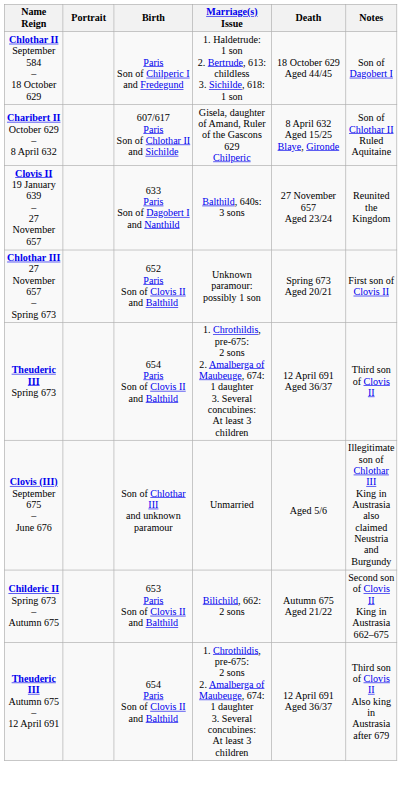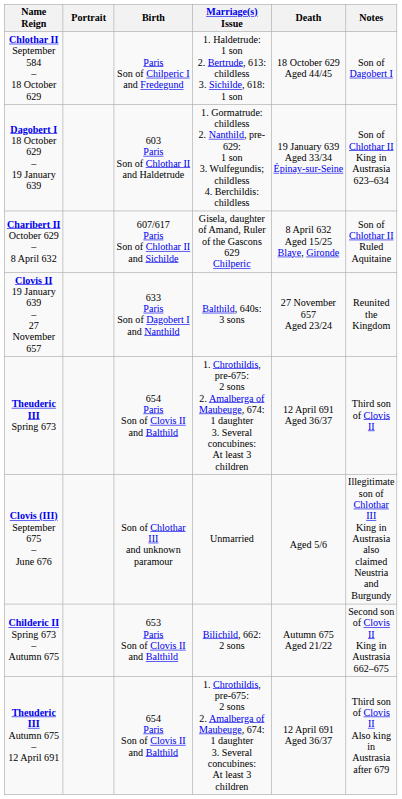 <table style="text-align:center; width:100%" class="wikitable">
 <tr>
 <th style="width:15%">Name<br>Reign</th>
 <th style="width:105px">Portrait</th>
 <th style="width:20%">Birth</th>
 <th style="width:20%"><a href='#'>Marriage(s)</a><br>Issue</th>
 <th style="width:19%">Death</th>
 <th>Notes</th>
 </tr>
 <tr>
 <td><strong><a href='#'>Chlothar II</a></strong><br>September 584<br>–<br>18 October 629</td>
 <td></td>
 <td><br><a href='#'>Paris</a><br>Son of <a href='#'>Chilperic I</a><br>and <a href='#'>Fredegund</a></td>
 <td>1. Haldetrude:<br>1 son<br>2. <a href='#'>Bertrude</a>, 613:<br>childless<br>3. <a href='#'>Sichilde</a>, 618:<br>1 son</td>
 <td>18 October 629<br>Aged 44/45</td>
 <td>Son of <a href='#'>Dagobert I</a></td>
 </tr>
 <tr>
+<td><strong><a href='#'>Dagobert I</a></strong><br>18 October 629<br>–<br>19 January 639</td>
+<td></td>
+<td>603<br><a href='#'>Paris</a><br>Son of <a href='#'>Chlothar II</a><br>and Haldetrude</td>
+<td>1. Gormatrude:<br>childless<br>2. <a href='#'>Nanthild</a>, pre-629:<br>1 son<br>3. Wulfegundis; childless<br>4. Berchildis:<br>childless</td>
+<td>19 January 639<br>Aged 33/34<br><a href='#'>Épinay-sur-Seine</a></td>
+<td>Son of <a href='#'>Chlothar II</a><br>King in Austrasia 623–634</td>
+</tr>
+<tr>
 <td><strong><a href='#'>Charibert II</a></strong><br>October 629<br>–<br>8 April 632</td>
 <td></td>
 <td>607/617<br><a href='#'>Paris</a><br>Son of <a href='#'>Chlothar II</a><br>and <a href='#'>Sichilde</a></td>
 <td>Gisela, daughter of Amand, Ruler of the Gascons<br>629<br><a href='#'>Chilperic</a></td>
 <td>8 April 632<br>Aged 15/25<br><a href='#'>Blaye</a>, <a href='#'>Gironde</a></td>
 <td>Son of <a href='#'>Chlothar II</a><br>Ruled Aquitaine</td>
 </tr>
 <tr>
 <td><strong><a href='#'>Clovis II</a></strong><br>19 January 639<br>–<br>27 November 657</td>
 <td></td>
 <td>633<br><a href='#'>Paris</a><br>Son of <a href='#'>Dagobert I</a><br>and <a href='#'>Nanthild</a></td>
 <td><a href='#'>Balthild</a>, 640s:<br>3 sons</td>
 <td>27 November 657<br>Aged 23/24</td>
 <td>Reunited the Kingdom</td>
-</tr>
-<tr>
-<td><strong><a href='#'>Chlothar III</a></strong><br>27 November 657<br>–<br>Spring 673</td>
-<td></td>
-<td>652<br><a href='#'>Paris</a><br>Son of <a href='#'>Clovis II</a><br>and <a href='#'>Balthild</a></td>
-<td>Unknown paramour: possibly 1 son</td>
-<td>Spring 673<br>Aged 20/21</td>
-<td>First son of <a href='#'>Clovis II</a></td>
 </tr>
 <tr>
 <td><strong><a href='#'>Theuderic III</a></strong><br>Spring 673</td>
 <td></td>
 <td>654<br><a href='#'>Paris</a><br>Son of <a href='#'>Clovis II</a><br>and <a href='#'>Balthild</a></td>
 <td>1. <a href='#'>Chrothildis</a>, pre-675:<br>2 sons<br>2. <a href='#'>Amalberga of Maubeuge</a>, 674:<br>1 daughter<br>3. Several concubines:<br>At least 3 children</td>
 <td>12 April 691<br>Aged 36/37</td>
 <td>Third son of <a href='#'>Clovis II</a></td>
 </tr>
 <tr>
 <td><strong><a href='#'>Clovis (III)</a></strong><br>September 675<br>–<br>June 676</td>
 <td></td>
 <td><br>Son of <a href='#'>Chlothar III</a><br>and unknown paramour</td>
 <td>Unmarried</td>
 <td><br>Aged 5/6</td>
 <td>Illegitimate son of <a href='#'>Chlothar III</a><br>King in Austrasia also claimed Neustria and Burgundy</td>
 </tr>
 <tr>
 <td><strong><a href='#'>Childeric II</a></strong><br>Spring 673<br>–<br>Autumn 675</td>
 <td></td>
 <td>653<br><a href='#'>Paris</a><br>Son of <a href='#'>Clovis II</a><br>and <a href='#'>Balthild</a></td>
 <td><a href='#'>Bilichild</a>, 662:<br>2 sons</td>
 <td>Autumn 675<br>Aged 21/22</td>
 <td>Second son of <a href='#'>Clovis II</a><br>King in Austrasia 662–675</td>
 </tr>
 <tr>
 <td><strong><a href='#'>Theuderic III</a></strong><br>Autumn 675<br>–<br>12 April 691</td>
 <td></td>
 <td>654<br><a href='#'>Paris</a><br>Son of <a href='#'>Clovis II</a><br>and <a href='#'>Balthild</a></td>
 <td>1. <a href='#'>Chrothildis</a>, pre-675:<br>2 sons<br>2. <a href='#'>Amalberga of Maubeuge</a>, 674:<br>1 daughter<br>3. Several concubines:<br>At least 3 children</td>
 <td>12 April 691<br>Aged 36/37</td>
 <td>Third son of <a href='#'>Clovis II</a><br>Also king in Austrasia after 679</td>
 </tr>
 </table>
